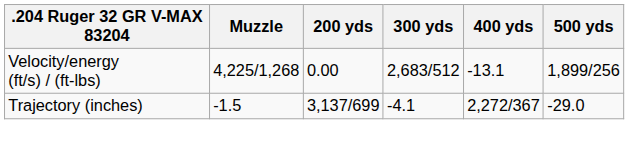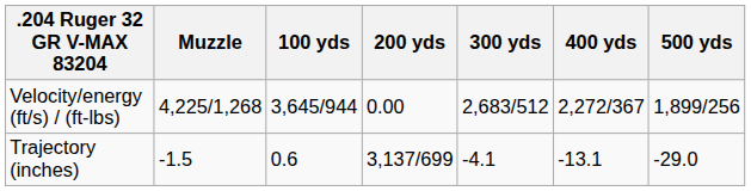 <table class="wikitable">
 <tr>
 <th>.204 Ruger 32 GR V-MAX 83204</th>
 <th>Muzzle</th>
+<th>100 yds</th>
 <th>200 yds</th>
 <th>300 yds</th>
 <th>400 yds</th>
 <th>500 yds</th>
 </tr>
 <tr>
 <td>Velocity/energy<br> (ft/s) / (ft-lbs)</td>
 <td>4,225/1,268</td>
+<td>3,645/944</td>
 <td>0.00</td>
 <td>2,683/512</td>
-<td>-13.1</td>
+<td>2,272/367</td>
 <td>1,899/256</td>
 </tr>
 <tr>
 <td>Trajectory (inches)</td>
 <td>-1.5</td>
+<td>0.6</td>
 <td>3,137/699</td>
 <td>-4.1</td>
-<td>2,272/367</td>
+<td>-13.1</td>
 <td>-29.0</td>
 </tr>
 </table>
